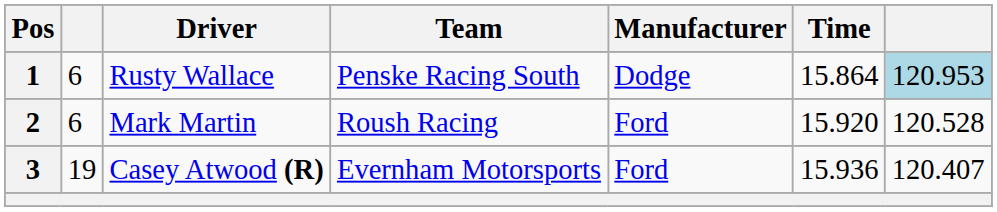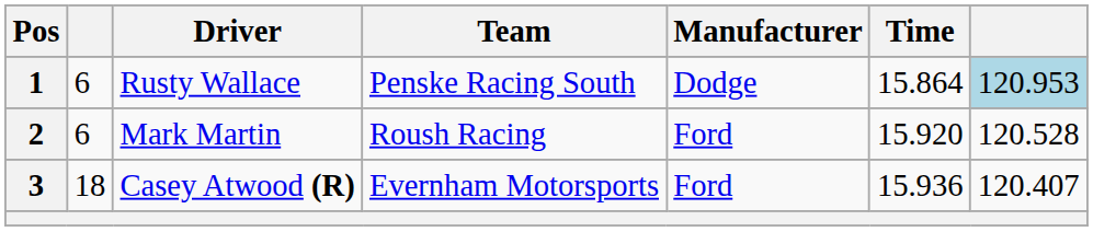 <table class="wikitable" style="font-size:95%">
 <tr>
 <th>Pos</th>
 <th></th>
 <th>Driver</th>
 <th>Team</th>
 <th>Manufacturer</th>
 <th>Time</th>
 <th></th>
 </tr>
 <tr>
 <th>1</th>
 <td>6</td>
 <td><a href='#'>Rusty Wallace</a></td>
 <td><a href='#'>Penske Racing South</a></td>
 <td><a href='#'>Dodge</a></td>
 <td>15.864</td>
 <td style="background: lightblue;">120.953</td>
 </tr>
 <tr>
 <th>2</th>
 <td>6</td>
 <td><a href='#'>Mark Martin</a></td>
 <td><a href='#'>Roush Racing</a></td>
 <td><a href='#'>Ford</a></td>
 <td>15.920</td>
 <td>120.528</td>
 </tr>
 <tr>
 <th>3</th>
-<td>19</td>
+<td>18</td>
 <td><a href='#'>Casey Atwood</a> <strong>(R)</strong></td>
 <td><a href='#'>Evernham Motorsports</a></td>
 <td><a href='#'>Ford</a></td>
 <td>15.936</td>
 <td>120.407</td>
 </tr>
 <tr>
 <th colspan="7"></th>
 </tr>
 </table>
